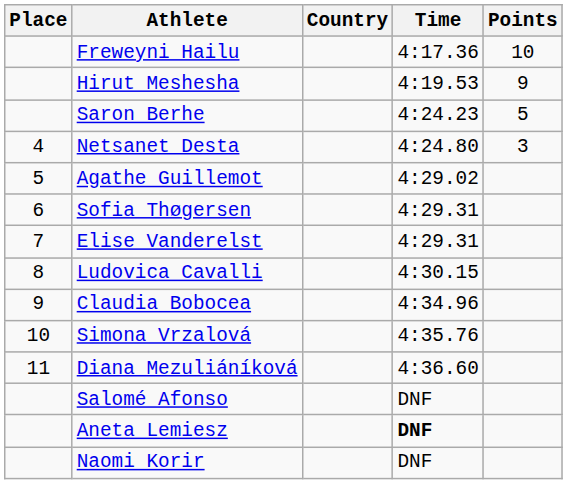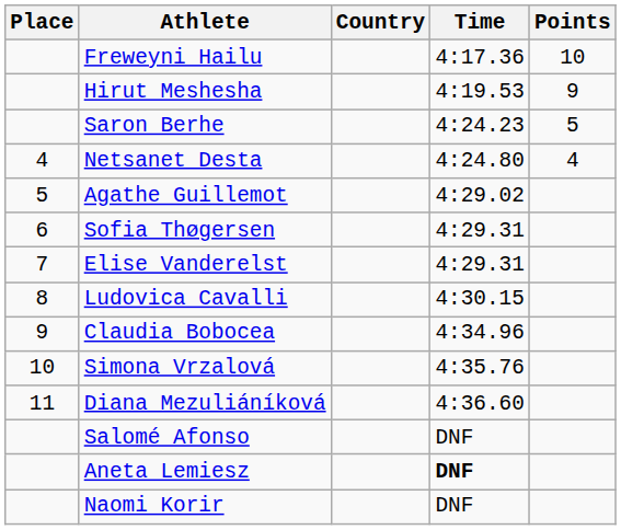 <table class="wikitable">
 <tr>
 <th>Place</th>
 <th>Athlete</th>
 <th>Country</th>
 <th>Time</th>
 <th>Points</th>
 </tr>
 <tr>
 <td align=center></td>
 <td><a href='#'>Freweyni Hailu</a></td>
 <td></td>
 <td>4:17.36</td>
 <td align=center>10</td>
 </tr>
 <tr>
 <td align=center></td>
 <td><a href='#'>Hirut Meshesha</a></td>
 <td></td>
 <td>4:19.53</td>
 <td align=center>9</td>
 </tr>
 <tr>
 <td align=center></td>
 <td><a href='#'>Saron Berhe</a></td>
 <td></td>
 <td>4:24.23</td>
 <td align=center>5</td>
 </tr>
 <tr>
 <td align=center>4</td>
 <td><a href='#'>Netsanet Desta</a></td>
 <td></td>
 <td>4:24.80</td>
-<td align=center>3</td>
+<td align=center>4</td>
 </tr>
 <tr>
 <td align=center>5</td>
 <td><a href='#'>Agathe Guillemot</a></td>
 <td></td>
 <td>4:29.02</td>
 <td align=center></td>
 </tr>
 <tr>
 <td align=center>6</td>
 <td><a href='#'>Sofia Thøgersen</a></td>
 <td></td>
 <td>4:29.31</td>
 <td align=center></td>
 </tr>
 <tr>
 <td align=center>7</td>
 <td><a href='#'>Elise Vanderelst</a></td>
 <td></td>
 <td>4:29.31</td>
 <td align=center></td>
 </tr>
 <tr>
 <td align=center>8</td>
 <td><a href='#'>Ludovica Cavalli</a></td>
 <td></td>
 <td>4:30.15</td>
 <td align=center></td>
 </tr>
 <tr>
 <td align=center>9</td>
 <td><a href='#'>Claudia Bobocea</a></td>
 <td></td>
 <td>4:34.96</td>
 <td align=center></td>
 </tr>
 <tr>
 <td align=center>10</td>
 <td><a href='#'>Simona Vrzalová</a></td>
 <td></td>
 <td>4:35.76</td>
 <td align=center></td>
 </tr>
 <tr>
 <td align=center>11</td>
 <td><a href='#'>Diana Mezuliáníková</a></td>
 <td></td>
 <td>4:36.60</td>
 <td align=center></td>
 </tr>
 <tr>
 <td align=center></td>
 <td><a href='#'>Salomé Afonso</a></td>
 <td></td>
 <td>DNF</td>
 <td align=center></td>
 </tr>
 <tr>
 <td align=center></td>
 <td><a href='#'>Aneta Lemiesz</a></td>
 <td></td>
 <td><strong>DNF</strong></td>
 <td align=center></td>
 </tr>
 <tr>
 <td align=center></td>
 <td><a href='#'>Naomi Korir</a></td>
 <td></td>
 <td>DNF</td>
 <td align=center></td>
 </tr>
 </table>
